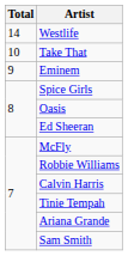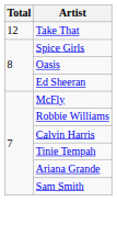 <table class="wikitable">
 <tr>
 <th>Total</th>
 <th>Artist</th>
 </tr>
 <tr>
-<td>14</td>
-<td><a href='#'>Westlife</a></td>
-</tr>
-<tr>
-<td>10</td>
+<td>12</td>
 <td><a href='#'>Take That</a></td>
-</tr>
-<tr>
-<td>9</td>
-<td><a href='#'>Eminem</a></td>
 </tr>
 <tr>
 <td rowspan=3>8</td>
 <td><a href='#'>Spice Girls</a></td>
 </tr>
 <tr>
 <td><a href='#'>Oasis</a></td>
 </tr>
 <tr>
 <td><a href='#'>Ed Sheeran</a></td>
 </tr>
 <tr>
 <td rowspan=7>7</td>
 <td><a href='#'>McFly</a></td>
 </tr>
 <tr>
 <td><a href='#'>Robbie Williams</a></td>
 </tr>
 <tr>
 <td><a href='#'>Calvin Harris</a></td>
 </tr>
 <tr>
 <td><a href='#'>Tinie Tempah</a></td>
 </tr>
 <tr>
 <td><a href='#'>Ariana Grande</a></td>
 </tr>
 <tr>
 <td><a href='#'>Sam Smith</a></td>
 </tr>
 </table>
